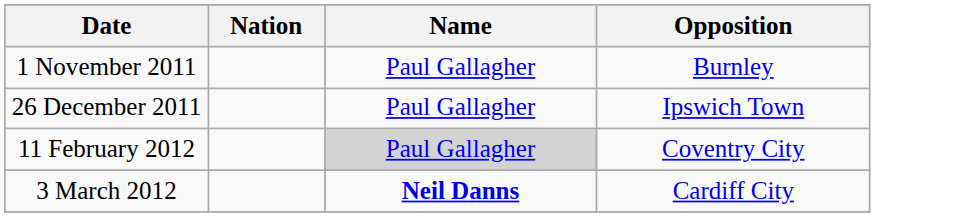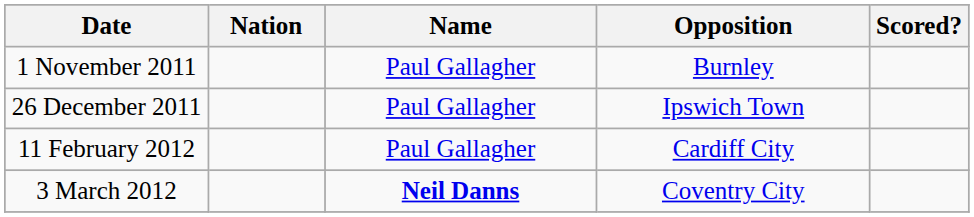 <table class="wikitable" style="text-align:center; font-size:90%">
 <tr>
 <th width=110>Date</th>
 <th width=60>Nation</th>
 <th width=150>Name</th>
 <th width=150>Opposition</th>
+<th width=50>Scored?</th>
 </tr>
 <tr>
 <td>1 November 2011</td>
 <td></td>
 <td><a href='#'>Paul Gallagher</a></td>
 <td><a href='#'>Burnley</a></td>
+<td></td>
 </tr>
 <tr>
 <td>26 December 2011</td>
 <td></td>
 <td><a href='#'>Paul Gallagher</a></td>
 <td><a href='#'>Ipswich Town</a></td>
+<td></td>
 </tr>
 <tr>
 <td>11 February 2012</td>
 <td></td>
-<td style="background: lightgrey;"><a href='#'>Paul Gallagher</a></td>
-<td><a href='#'>Coventry City</a></td>
+<td><a href='#'>Paul Gallagher</a></td>
+<td><a href='#'>Cardiff City</a></td>
+<td></td>
 </tr>
 <tr>
 <td>3 March 2012</td>
 <td></td>
 <td><strong><a href='#'>Neil Danns</a></strong></td>
-<td><a href='#'>Cardiff City</a></td>
+<td><a href='#'>Coventry City</a></td>
+<td></td>
 </tr>
 </table>
